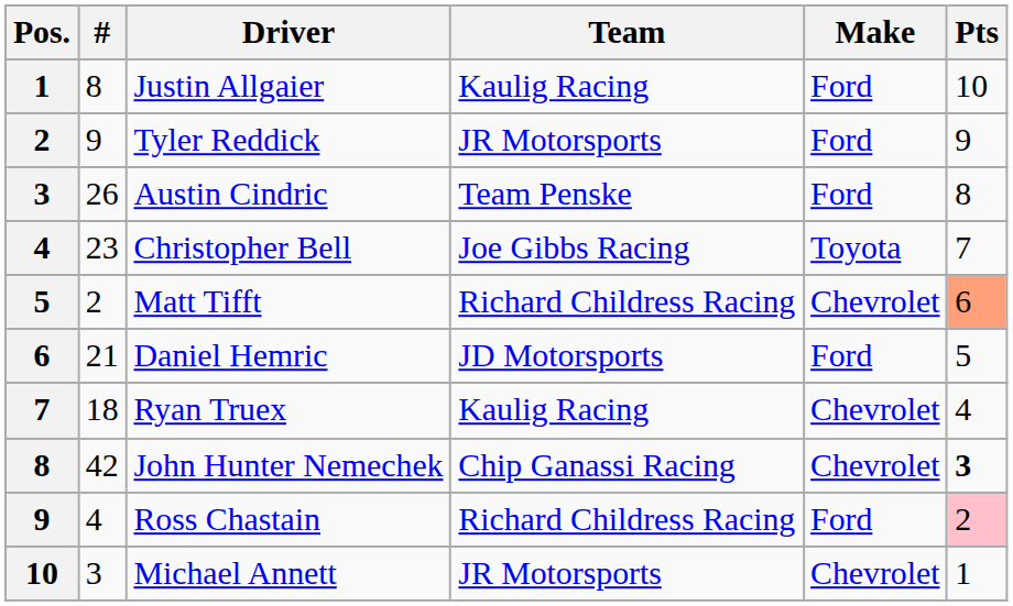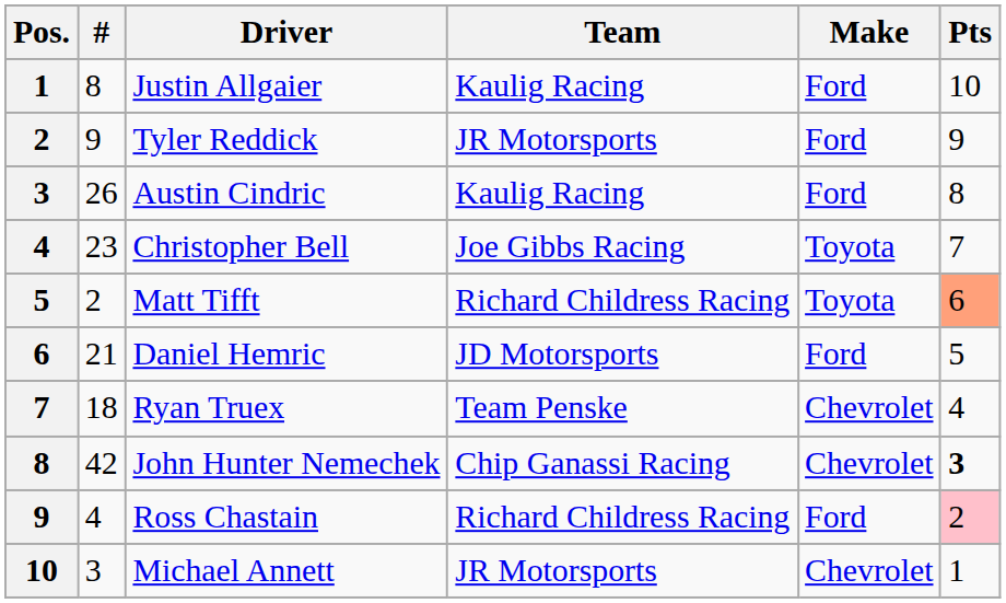 <table class="wikitable" style="font-size:95%">
 <tr>
 <th>Pos.</th>
 <th>#</th>
 <th>Driver</th>
 <th>Team</th>
 <th>Make</th>
 <th>Pts</th>
 </tr>
 <tr>
 <th>1</th>
 <td>8</td>
 <td><a href='#'>Justin Allgaier</a></td>
 <td><a href='#'>Kaulig Racing</a></td>
 <td><a href='#'>Ford</a></td>
 <td>10</td>
 </tr>
 <tr>
 <th>2</th>
 <td>9</td>
 <td><a href='#'>Tyler Reddick</a></td>
 <td><a href='#'>JR Motorsports</a></td>
 <td><a href='#'>Ford</a></td>
 <td>9</td>
 </tr>
 <tr>
 <th>3</th>
 <td>26</td>
 <td><a href='#'>Austin Cindric</a></td>
-<td><a href='#'>Team Penske</a></td>
+<td><a href='#'>Kaulig Racing</a></td>
 <td><a href='#'>Ford</a></td>
 <td>8</td>
 </tr>
 <tr>
 <th>4</th>
 <td>23</td>
 <td><a href='#'>Christopher Bell</a></td>
 <td><a href='#'>Joe Gibbs Racing</a></td>
 <td><a href='#'>Toyota</a></td>
 <td>7</td>
 </tr>
 <tr>
 <th>5</th>
 <td>2</td>
 <td><a href='#'>Matt Tifft</a></td>
 <td><a href='#'>Richard Childress Racing</a></td>
-<td><a href='#'>Chevrolet</a></td>
+<td><a href='#'>Toyota</a></td>
 <td style="background: lightsalmon;">6</td>
 </tr>
 <tr>
 <th>6</th>
 <td>21</td>
 <td><a href='#'>Daniel Hemric</a></td>
 <td><a href='#'>JD Motorsports</a></td>
 <td><a href='#'>Ford</a></td>
 <td>5</td>
 </tr>
 <tr>
 <th>7</th>
 <td>18</td>
 <td><a href='#'>Ryan Truex</a></td>
-<td><a href='#'>Kaulig Racing</a></td>
+<td><a href='#'>Team Penske</a></td>
 <td><a href='#'>Chevrolet</a></td>
 <td>4</td>
 </tr>
 <tr>
 <th>8</th>
 <td>42</td>
 <td><a href='#'>John Hunter Nemechek</a></td>
 <td><a href='#'>Chip Ganassi Racing</a></td>
 <td><a href='#'>Chevrolet</a></td>
 <td><strong>3</strong></td>
 </tr>
 <tr>
 <th>9</th>
 <td>4</td>
 <td><a href='#'>Ross Chastain</a></td>
 <td><a href='#'>Richard Childress Racing</a></td>
 <td><a href='#'>Ford</a></td>
 <td style="background: pink;">2</td>
 </tr>
 <tr>
 <th>10</th>
 <td>3</td>
 <td><a href='#'>Michael Annett</a></td>
 <td><a href='#'>JR Motorsports</a></td>
 <td><a href='#'>Chevrolet</a></td>
 <td>1</td>
 </tr>
 </table>
